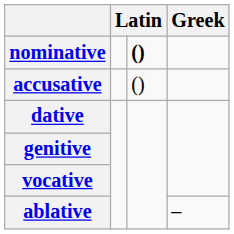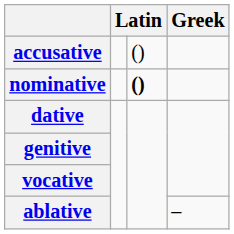 <table class="wikitable">
 <tr>
 <th></th>
 <th colspan="2">Latin</th>
 <th>Greek</th>
 </tr>
-<tr style="font-weight: bold;">
-<th><a href='#'>nominative</a></th>
+<tr>
+<th><a href='#'>accusative</a></th>
 <td></td>
 <td> ()</td>
 <td></td>
 </tr>
-<tr>
-<th><a href='#'>accusative</a></th>
+<tr style="font-weight: bold;">
+<th><a href='#'>nominative</a></th>
 <td></td>
 <td> ()</td>
 <td></td>
 </tr>
 <tr>
 <th><a href='#'>dative</a></th>
 <td rowspan="4"></td>
 <td rowspan="4"></td>
 <td rowspan="3"></td>
 </tr>
 <tr>
 <th><a href='#'>genitive</a></th>
 </tr>
 <tr>
 <th><a href='#'>vocative</a></th>
 </tr>
 <tr>
 <th><a href='#'>ablative</a></th>
 <td>–</td>
 </tr>
 </table>
